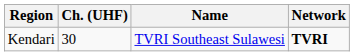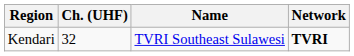 <table class="wikitable">
 <tr>
 <th>Region</th>
 <th>Ch. (UHF)</th>
 <th>Name</th>
 <th>Network</th>
 </tr>
 <tr>
 <td>Kendari</td>
-<td>30</td>
+<td>32</td>
 <td><a href='#'>TVRI Southeast Sulawesi</a></td>
 <td><strong>TVRI</strong></td>
 </tr>
 </table>
